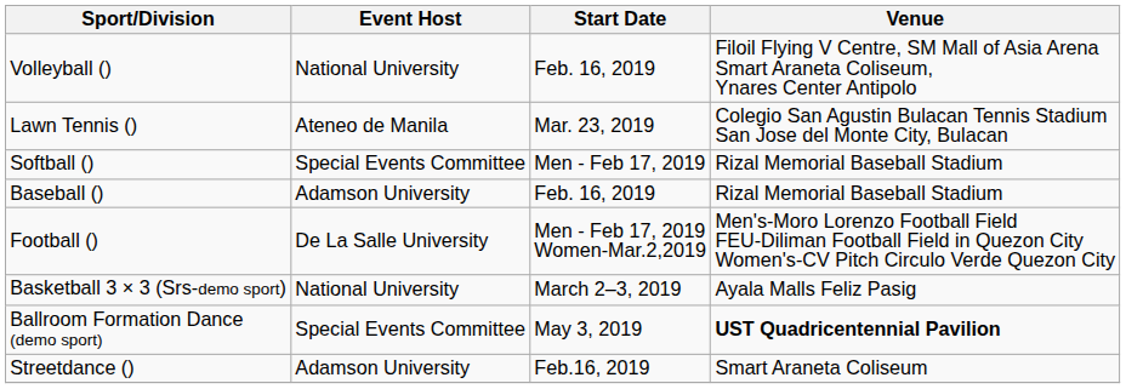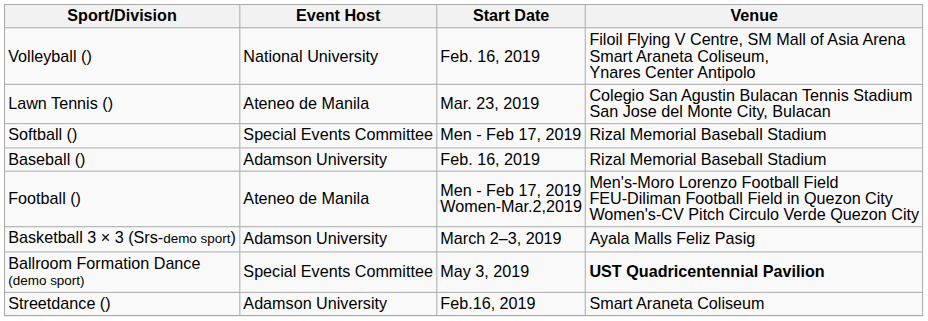 <table class="wikitable" style="text-align:left; line-height:16px; width:auto;">
 <tr>
 <th>Sport/Division</th>
 <th>Event Host</th>
 <th>Start Date</th>
 <th>Venue</th>
 </tr>
 <tr>
 <td> Volleyball ()</td>
 <td>National University</td>
 <td>Feb. 16, 2019</td>
 <td>Filoil Flying V Centre, SM Mall of Asia Arena<br>Smart Araneta Coliseum,<br>Ynares Center Antipolo</td>
 </tr>
 <tr>
 <td> Lawn Tennis ()</td>
 <td>Ateneo de Manila</td>
 <td>Mar. 23, 2019</td>
 <td>Colegio San Agustin Bulacan Tennis Stadium<br>San Jose del Monte City, Bulacan</td>
 </tr>
 <tr>
 <td> Softball ()</td>
 <td>Special Events Committee</td>
 <td>Men - Feb 17, 2019</td>
 <td>Rizal Memorial Baseball Stadium</td>
 </tr>
 <tr>
 <td> Baseball ()</td>
 <td>Adamson University</td>
 <td>Feb. 16, 2019</td>
 <td>Rizal Memorial Baseball Stadium</td>
 </tr>
 <tr>
 <td> Football ()</td>
-<td>De La Salle University</td>
+<td>Ateneo de Manila</td>
 <td>Men - Feb 17, 2019<br>Women-Mar.2,2019</td>
 <td>Men's-Moro Lorenzo Football Field<br>FEU-Diliman Football Field in Quezon City<br>Women's-CV Pitch Circulo Verde Quezon City</td>
 </tr>
 <tr>
 <td> Basketball 3 × 3 (Srs-<small>demo sport</small>)</td>
-<td>National University</td>
+<td>Adamson University</td>
 <td>March 2–3, 2019</td>
 <td>Ayala Malls Feliz Pasig</td>
 </tr>
 <tr>
 <td> Ballroom Formation Dance<br>    <small>(demo sport)</small></td>
 <td>Special Events Committee</td>
 <td>May 3, 2019</td>
 <td><strong>UST Quadricentennial Pavilion</strong></td>
 </tr>
 <tr>
 <td>  Streetdance ()</td>
 <td>Adamson University</td>
 <td>Feb.16, 2019</td>
 <td>Smart Araneta Coliseum</td>
 </tr>
 <tr>
 </tr>
 </table>
